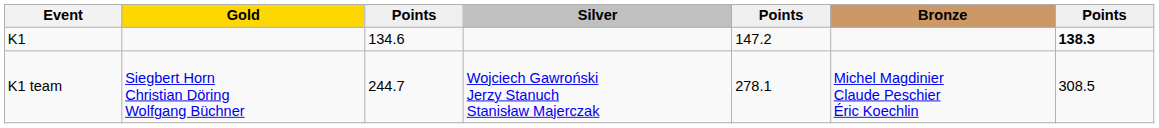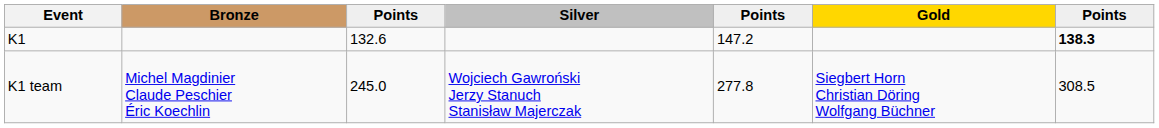 <table class="wikitable" width=100%>
 <tr>
 <th>Event</th>
-<td align=center bgcolor="gold"><strong>Gold</strong></td>
+<td align=center bgcolor="CC9966"><strong>Bronze</strong></td>
 <td align=center bgcolor="EFEFEF"><strong>Points</strong></td>
 <td align=center bgcolor="silver"><strong>Silver</strong></td>
 <td align=center bgcolor="EFEFEF"><strong>Points</strong></td>
-<td align=center bgcolor="CC9966"><strong>Bronze</strong></td>
+<td align=center bgcolor="gold"><strong>Gold</strong></td>
 <td align=center bgcolor="EFEFEF"><strong>Points</strong></td>
 </tr>
 <tr>
 <td>K1</td>
 <td></td>
-<td>134.6</td>
+<td>132.6</td>
 <td></td>
 <td>147.2</td>
 <td></td>
 <td><strong>138.3</strong></td>
 </tr>
 <tr>
 <td>K1 team</td>
+<td><br><a href='#'>Michel Magdinier</a><br><a href='#'>Claude Peschier</a><br><a href='#'>Éric Koechlin</a></td>
+<td>245.0</td>
+<td><br><a href='#'>Wojciech Gawroński</a><br><a href='#'>Jerzy Stanuch</a><br><a href='#'>Stanisław Majerczak</a></td>
+<td>277.8</td>
 <td><br><a href='#'>Siegbert Horn</a><br><a href='#'>Christian Döring</a><br><a href='#'>Wolfgang Büchner</a></td>
-<td>244.7</td>
-<td><br><a href='#'>Wojciech Gawroński</a><br><a href='#'>Jerzy Stanuch</a><br><a href='#'>Stanisław Majerczak</a></td>
-<td>278.1</td>
-<td><br><a href='#'>Michel Magdinier</a><br><a href='#'>Claude Peschier</a><br><a href='#'>Éric Koechlin</a></td>
 <td>308.5</td>
 </tr>
 </table>
